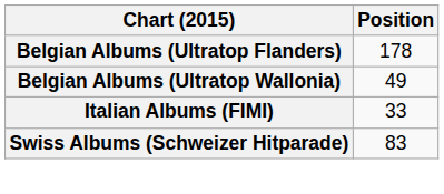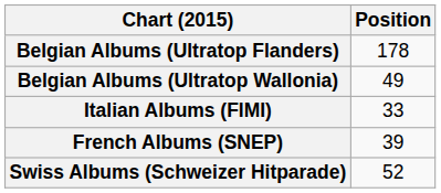 <table class="wikitable sortable plainrowheaders"  style="text-align:center">
 <tr>
 <th>Chart (2015)</th>
 <th>Position</th>
 </tr>
 <tr>
 <th scope="row">Belgian Albums (Ultratop Flanders)</th>
 <td>178</td>
 </tr>
 <tr>
 <th scope="row">Belgian Albums (Ultratop Wallonia)</th>
 <td>49</td>
 </tr>
 <tr>
 <th scope="row">Italian Albums (FIMI)</th>
 <td align="center">33</td>
 </tr>
 <tr>
+<th scope="row">French Albums (SNEP)</th>
+<td align="center">39</td>
+</tr>
+<tr>
 <th scope="row">Swiss Albums (Schweizer Hitparade)</th>
-<td>83</td>
+<td>52</td>
 </tr>
 </table>
